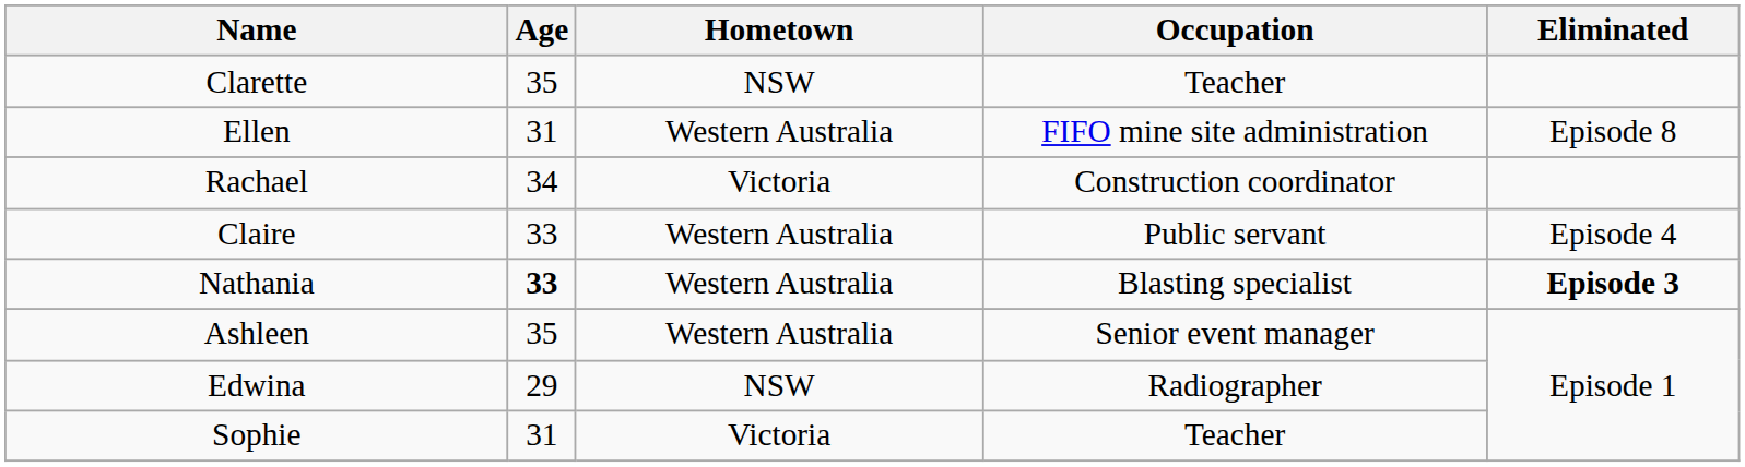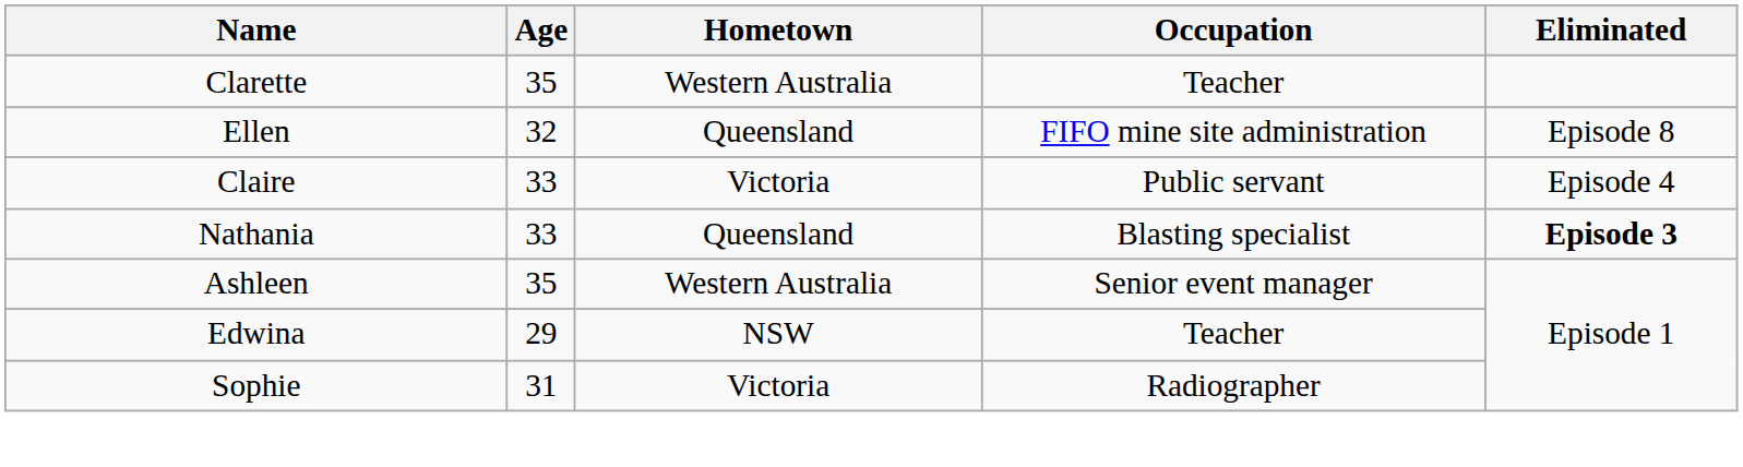 <table class="wikitable plainrowheaders" style="text-align:center">
 <tr>
 <th width=250>Name</th>
 <th width=25>Age</th>
 <th width=200>Hometown</th>
 <th width=250>Occupation</th>
 <th width=120>Eliminated</th>
 </tr>
 <tr>
 <td>Clarette</td>
 <td>35</td>
-<td>NSW</td>
+<td>Western Australia</td>
 <td>Teacher</td>
 <td></td>
 </tr>
 <tr>
 <td>Ellen</td>
-<td>31</td>
-<td>Western Australia</td>
+<td>32</td>
+<td>Queensland</td>
 <td><a href='#'>FIFO</a> mine site administration</td>
 <td>Episode 8</td>
 </tr>
 <tr>
-<td>Rachael</td>
-<td>34</td>
-<td>Victoria</td>
-<td>Construction coordinator</td>
-<td></td>
-</tr>
-<tr>
 <td>Claire</td>
 <td>33</td>
-<td>Western Australia</td>
+<td>Victoria</td>
 <td>Public servant</td>
 <td>Episode 4</td>
 </tr>
 <tr>
 <td>Nathania</td>
-<td><strong>33</strong></td>
-<td>Western Australia</td>
+<td>33</td>
+<td>Queensland</td>
 <td>Blasting specialist</td>
 <td><strong>Episode 3</strong></td>
 </tr>
 <tr>
 <td>Ashleen</td>
 <td>35</td>
 <td>Western Australia</td>
 <td>Senior event manager</td>
 <td rowspan="3">Episode 1</td>
 </tr>
 <tr>
 <td>Edwina</td>
 <td>29</td>
 <td>NSW</td>
-<td>Radiographer</td>
+<td>Teacher</td>
 </tr>
 <tr>
 <td>Sophie</td>
 <td>31</td>
 <td>Victoria</td>
-<td>Teacher</td>
+<td>Radiographer</td>
 </tr>
 </table>
